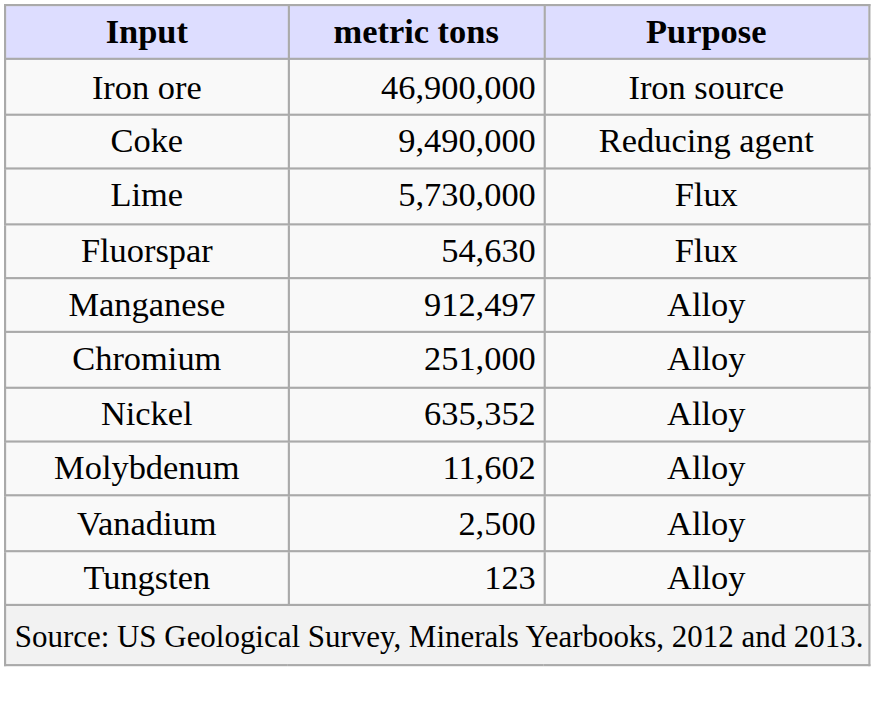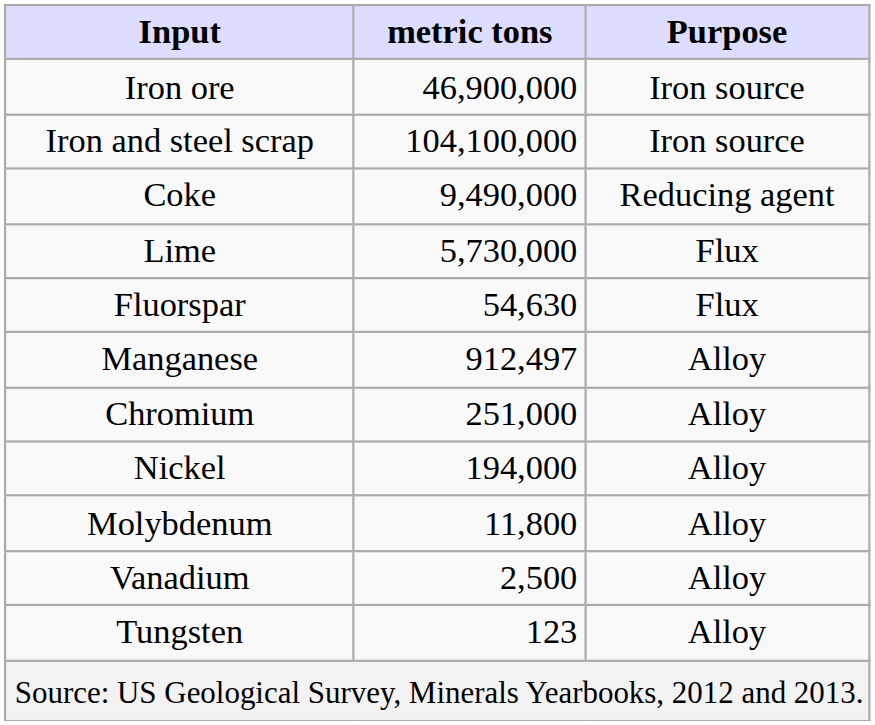 <table class="wikitable sortable sortable">
 <tr>
 <th style="background:#DDDDFF;">Input</th>
 <th style="background:#DDDDFF;">metric tons</th>
 <th style="background:#DDDDFF;">Purpose</th>
 </tr>
 <tr>
 <td align=center>Iron ore</td>
 <td align=right>46,900,000</td>
+<td align=center>Iron source</td>
+</tr>
+<tr>
+<td align=center>Iron and steel scrap</td>
+<td align=right>104,100,000</td>
 <td align=center>Iron source</td>
 </tr>
 <tr>
 <td align=center>Coke</td>
 <td align=right>9,490,000</td>
 <td align=center>Reducing agent</td>
 </tr>
 <tr>
 <td align=center>Lime</td>
 <td align=right>5,730,000</td>
 <td align=center>Flux</td>
 </tr>
 <tr>
 <td align=center>Fluorspar</td>
 <td align=right>54,630</td>
 <td align=center>Flux</td>
 </tr>
 <tr>
 <td align=center>Manganese</td>
 <td align=right>912,497</td>
 <td align=center>Alloy</td>
 </tr>
 <tr>
 <td align=center>Chromium</td>
 <td align=right>251,000</td>
 <td align=center>Alloy</td>
 </tr>
 <tr>
 <td align=center>Nickel</td>
-<td align=right>635,352</td>
+<td align=right>194,000</td>
 <td align=center>Alloy</td>
 </tr>
 <tr>
 <td align=center>Molybdenum</td>
-<td align=right>11,602</td>
+<td align=right>11,800</td>
 <td align=center>Alloy</td>
 </tr>
 <tr>
 <td align=center>Vanadium</td>
 <td align=right>2,500</td>
 <td align=center>Alloy</td>
 </tr>
 <tr>
 <td align=center>Tungsten</td>
 <td align=right>123</td>
 <td align=center>Alloy</td>
 </tr>
 <tr>
 <th colspan=3 style="font-weight: normal; font-size: 0.9em; text-align: left; padding: 6px 2px 4px 4px;">Source: US Geological Survey, Minerals Yearbooks, 2012 and 2013.</th>
 </tr>
 </table>
